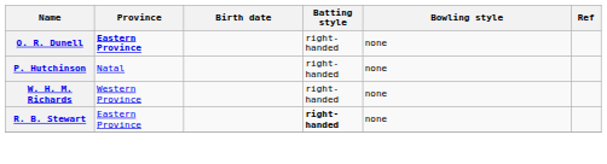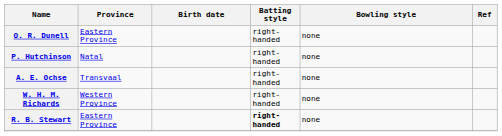 <table class="wikitable plainrowheaders" style="font-size:95%; width:90%;">
 <tr>
 <th scope="col" width="15%">Name</th>
 <th scope="col" width="15%">Province</th>
 <th scope="col" width="20%">Birth date</th>
 <th scope="col" width="10%">Batting style</th>
 <th scope="col" width="35%">Bowling style</th>
 <th scope="col" width="5%">Ref</th>
 </tr>
 <tr>
 <th scope="row"><a href='#'>O. R. Dunell</a></th>
-<td><strong><a href='#'>Eastern Province</a></strong></td>
+<td><a href='#'>Eastern Province</a></td>
 <td></td>
 <td>right-handed</td>
 <td>none</td>
 <td></td>
 </tr>
 <tr>
 <th scope="row"><a href='#'>P. Hutchinson</a></th>
 <td><a href='#'>Natal</a></td>
+<td></td>
+<td>right-handed</td>
+<td>none</td>
+<td></td>
+</tr>
+<tr>
+<th scope="row"><a href='#'>A. E. Ochse</a></th>
+<td><a href='#'>Transvaal</a></td>
 <td></td>
 <td>right-handed</td>
 <td>none</td>
 <td></td>
 </tr>
 <tr>
 <th scope="row"><a href='#'>W. H. M. Richards</a></th>
 <td><a href='#'>Western Province</a></td>
 <td></td>
 <td>right-handed</td>
 <td>none</td>
 <td></td>
 </tr>
 <tr>
 <th scope="row"><a href='#'>R. B. Stewart</a></th>
 <td><a href='#'>Eastern Province</a></td>
 <td></td>
 <td><strong>right-handed</strong></td>
 <td>none</td>
 <td></td>
 </tr>
 <tr>
 </tr>
 </table>
